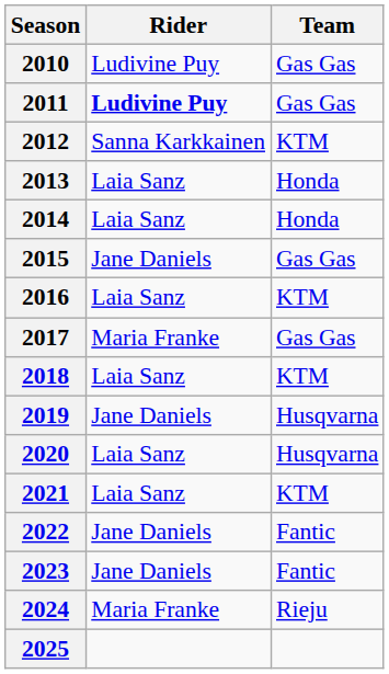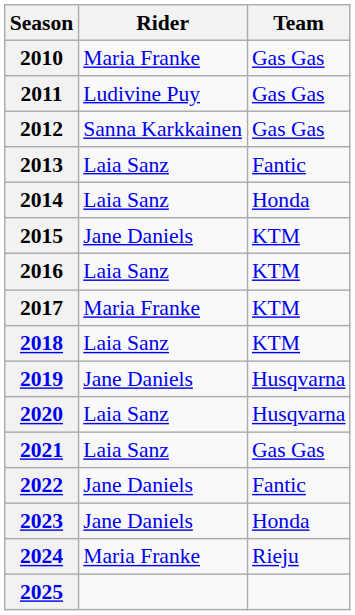 <table class="wikitable" style="font-size: 95%;">
 <tr>
 <th>Season</th>
 <th>Rider</th>
 <th>Team</th>
 </tr>
 <tr>
 <th>2010</th>
-<td> <a href='#'>Ludivine Puy</a></td>
+<td> <a href='#'>Maria Franke</a></td>
 <td><a href='#'>Gas Gas</a></td>
 </tr>
 <tr>
 <th>2011</th>
-<td><strong> <a href='#'>Ludivine Puy</a></strong></td>
+<td> <a href='#'>Ludivine Puy</a></td>
 <td><a href='#'>Gas Gas</a></td>
 </tr>
 <tr>
 <th>2012</th>
 <td> <a href='#'>Sanna Karkkainen</a></td>
-<td><a href='#'>KTM</a></td>
+<td><a href='#'>Gas Gas</a></td>
 </tr>
 <tr>
 <th>2013</th>
 <td> <a href='#'>Laia Sanz</a></td>
-<td><a href='#'>Honda</a></td>
+<td><a href='#'>Fantic</a></td>
 </tr>
 <tr>
 <th>2014</th>
 <td> <a href='#'>Laia Sanz</a></td>
 <td><a href='#'>Honda</a></td>
 </tr>
 <tr>
 <th>2015</th>
 <td> <a href='#'>Jane Daniels</a></td>
-<td><a href='#'>Gas Gas</a></td>
+<td><a href='#'>KTM</a></td>
 </tr>
 <tr>
 <th>2016</th>
 <td> <a href='#'>Laia Sanz</a></td>
 <td><a href='#'>KTM</a></td>
 </tr>
 <tr>
 <th>2017</th>
 <td> <a href='#'>Maria Franke</a></td>
-<td><a href='#'>Gas Gas</a></td>
+<td><a href='#'>KTM</a></td>
 </tr>
 <tr>
 <th><a href='#'>2018</a></th>
 <td> <a href='#'>Laia Sanz</a></td>
 <td><a href='#'>KTM</a></td>
 </tr>
 <tr>
 <th><a href='#'>2019</a></th>
 <td> <a href='#'>Jane Daniels</a></td>
 <td><a href='#'>Husqvarna</a></td>
 </tr>
 <tr>
 <th><a href='#'>2020</a></th>
 <td> <a href='#'>Laia Sanz</a></td>
 <td><a href='#'>Husqvarna</a></td>
 </tr>
 <tr>
 <th><a href='#'>2021</a></th>
 <td> <a href='#'>Laia Sanz</a></td>
-<td><a href='#'>KTM</a></td>
+<td><a href='#'>Gas Gas</a></td>
 </tr>
 <tr>
 <th><a href='#'>2022</a></th>
 <td> <a href='#'>Jane Daniels</a></td>
 <td><a href='#'>Fantic</a></td>
 </tr>
 <tr>
 <th><a href='#'>2023</a></th>
 <td> <a href='#'>Jane Daniels</a></td>
-<td><a href='#'>Fantic</a></td>
+<td><a href='#'>Honda</a></td>
 </tr>
 <tr>
 <th><a href='#'>2024</a></th>
 <td> <a href='#'>Maria Franke</a></td>
 <td><a href='#'>Rieju</a></td>
 </tr>
 <tr>
 <th><a href='#'>2025</a></th>
 <td></td>
 <td></td>
 </tr>
 </table>
